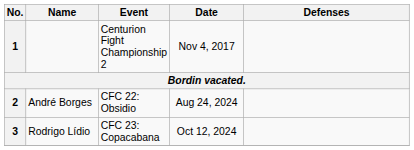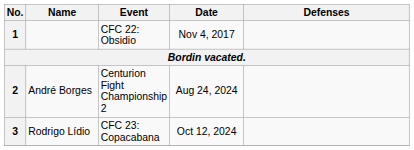 <table class="wikitable" width=100%>
 <tr>
 <th width=1%>No.</th>
 <th width=19%>Name</th>
 <th width=15%>Event</th>
 <th width=20%>Date</th>
 <th width=45%>Defenses</th>
 </tr>
 <tr>
 <th>1</th>
 <td> <br></td>
-<td>Centurion Fight Championship 2 <br></td>
+<td>CFC 22: Obsidio <br></td>
 <td align=center>Nov 4, 2017</td>
 <td></td>
 </tr>
 <tr>
 <th colspan=6 align=center><em>Bordin vacated.</em></th>
 </tr>
 <tr>
 <th>2</th>
 <td> André Borges</td>
-<td>CFC 22: Obsidio <br></td>
+<td>Centurion Fight Championship 2 <br></td>
 <td align=center>Aug 24, 2024</td>
 <td></td>
 </tr>
 <tr>
 <th>3</th>
 <td> Rodrigo Lídio <br></td>
 <td>CFC 23: Copacabana <br></td>
 <td align=center>Oct 12, 2024</td>
 <td></td>
 </tr>
 <tr>
 </tr>
 </table>
